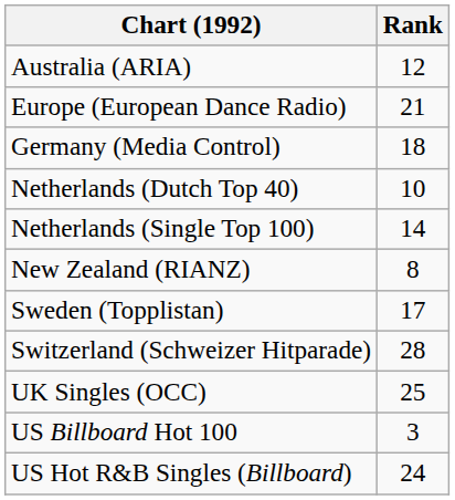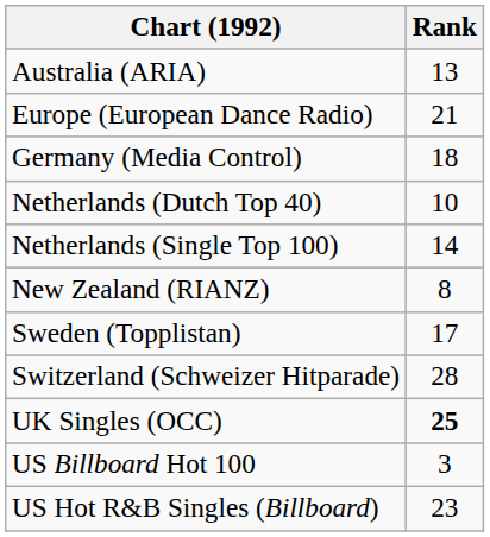 <table class="wikitable sortable">
 <tr>
 <th>Chart (1992)</th>
 <th>Rank</th>
 </tr>
 <tr>
 <td>Australia (ARIA)</td>
-<td align="center">12</td>
+<td align="center">13</td>
 </tr>
 <tr>
 <td>Europe (European Dance Radio)</td>
 <td align="center">21</td>
 </tr>
 <tr>
 <td>Germany (Media Control)</td>
 <td align="center">18</td>
 </tr>
 <tr>
 <td>Netherlands (Dutch Top 40)</td>
 <td align="center">10</td>
 </tr>
 <tr>
 <td>Netherlands (Single Top 100)</td>
 <td align="center">14</td>
 </tr>
 <tr>
 <td>New Zealand (RIANZ)</td>
 <td align="center">8</td>
 </tr>
 <tr>
 <td>Sweden (Topplistan)</td>
 <td align="center">17</td>
 </tr>
 <tr>
 <td>Switzerland (Schweizer Hitparade)</td>
 <td align="center">28</td>
 </tr>
 <tr>
 <td>UK Singles (OCC)</td>
-<td align="center">25</td>
+<td align="center"><strong>25</strong></td>
 </tr>
 <tr>
 <td>US <em>Billboard</em> Hot 100</td>
 <td align="center">3</td>
 </tr>
 <tr>
 <td>US Hot R&B Singles (<em>Billboard</em>)</td>
-<td align="center">24</td>
+<td align="center">23</td>
 </tr>
 </table>
